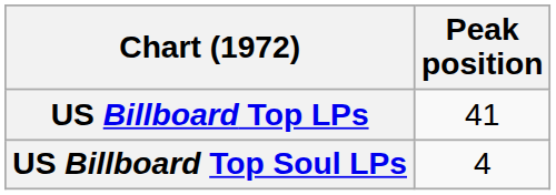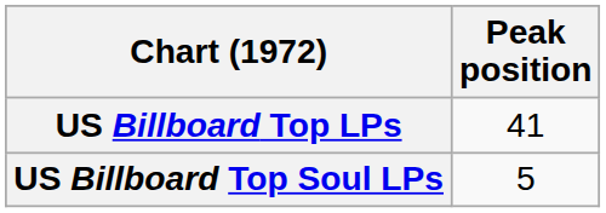 <table class="wikitable sortable plainrowheaders">
 <tr>
 <th>Chart (1972)</th>
 <th>Peak<br>position</th>
 </tr>
 <tr>
 <th scope="row">US <a href='#'><em>Billboard</em> Top LPs</a></th>
 <td align="center">41</td>
 </tr>
 <tr>
 <th scope="row">US <em>Billboard</em> <a href='#'>Top Soul LPs</a></th>
-<td align="center">4</td>
+<td align="center">5</td>
 </tr>
 </table>
